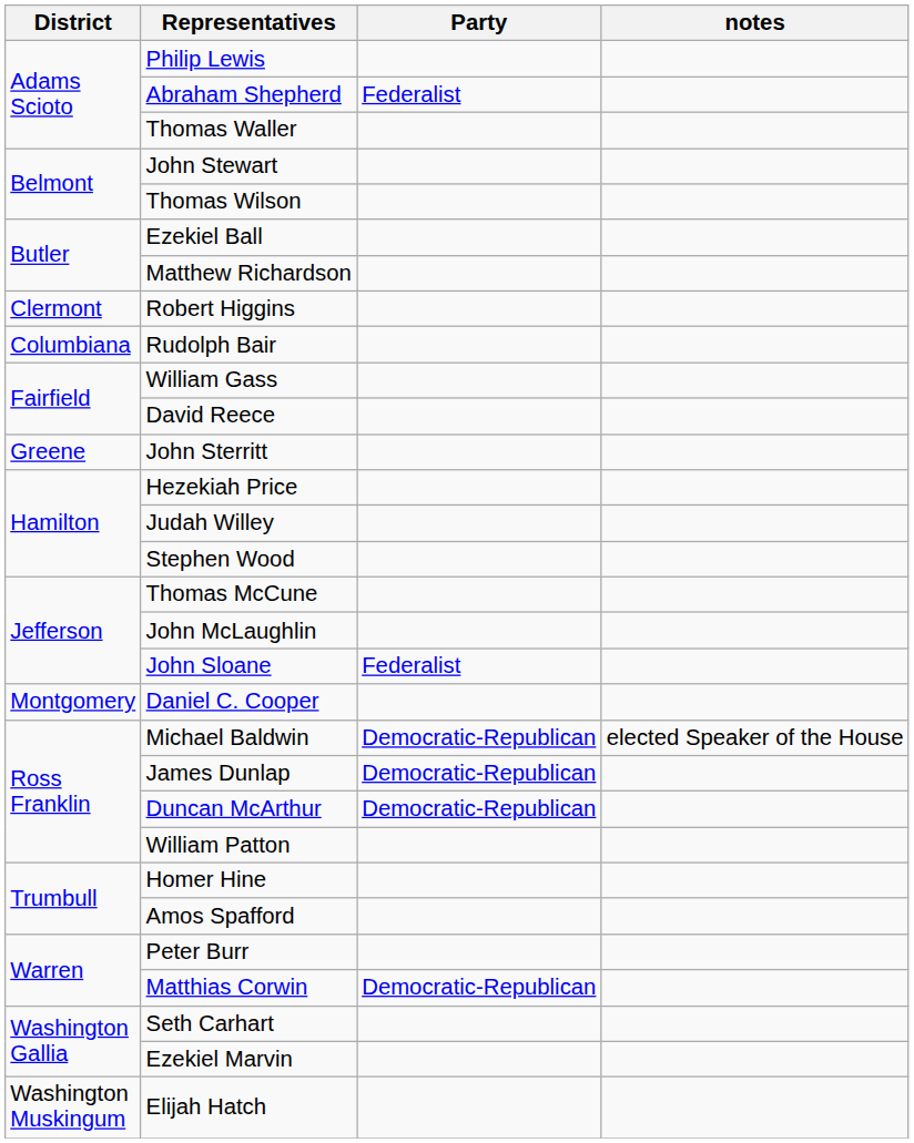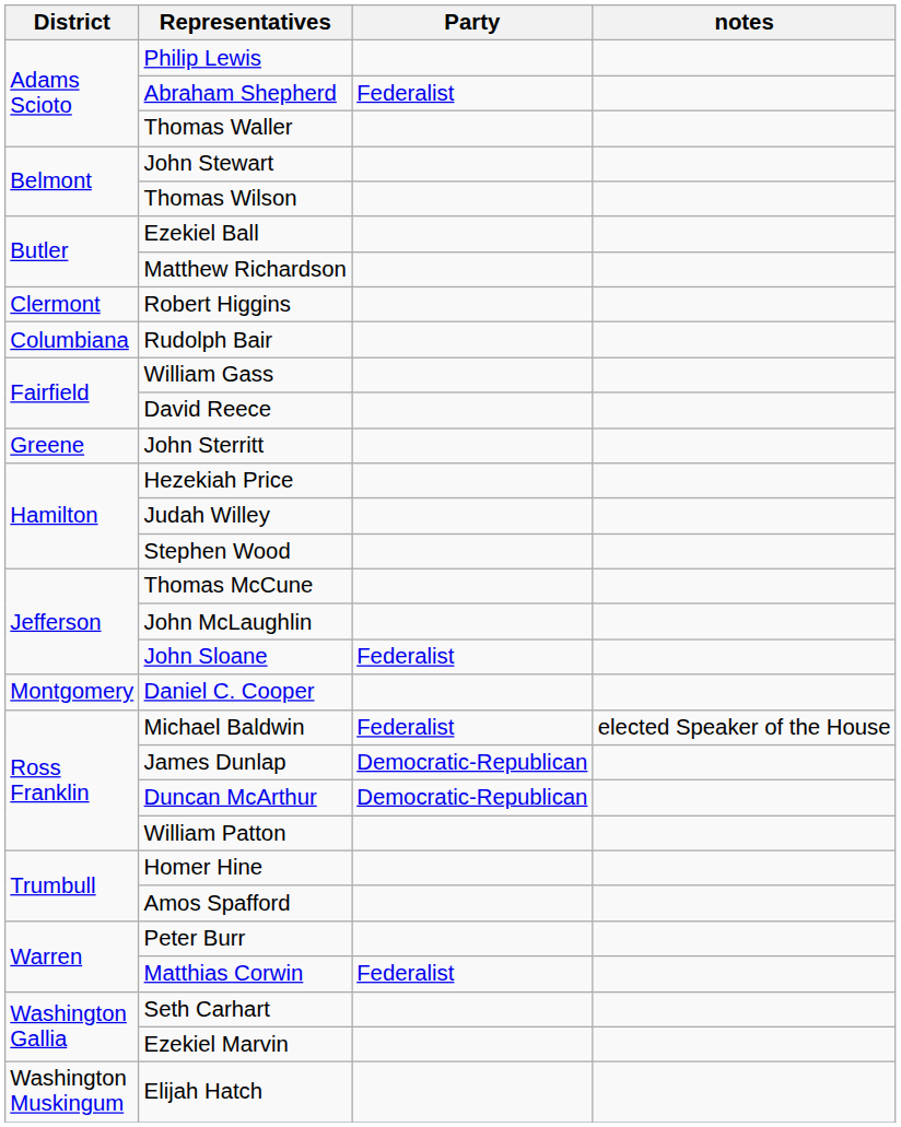 <table class="wikitable">
 <tr>
 <th>District</th>
 <th>Representatives</th>
 <th>Party</th>
 <th>notes</th>
 </tr>
 <tr>
 <td rowspan=3><a href='#'>Adams</a><br><a href='#'>Scioto</a></td>
 <td><a href='#'>Philip Lewis</a></td>
 <td></td>
 <td></td>
 </tr>
 <tr>
 <td><a href='#'>Abraham Shepherd</a></td>
 <td><a href='#'>Federalist</a></td>
 <td></td>
 </tr>
 <tr>
 <td>Thomas Waller</td>
 <td></td>
 <td></td>
 </tr>
 <tr>
 <td rowspan=2><a href='#'>Belmont</a></td>
 <td>John Stewart</td>
 <td></td>
 <td></td>
 </tr>
 <tr>
 <td>Thomas Wilson</td>
 <td></td>
 <td></td>
 </tr>
 <tr>
 <td rowspan=2><a href='#'>Butler</a></td>
 <td>Ezekiel Ball</td>
 <td></td>
 <td></td>
 </tr>
 <tr>
 <td>Matthew Richardson</td>
 <td></td>
 <td></td>
 </tr>
 <tr>
 <td><a href='#'>Clermont</a></td>
 <td>Robert Higgins</td>
 <td></td>
 <td></td>
 </tr>
 <tr>
 <td><a href='#'>Columbiana</a></td>
 <td>Rudolph Bair</td>
 <td></td>
 <td></td>
 </tr>
 <tr>
 <td rowspan=2><a href='#'>Fairfield</a></td>
 <td>William Gass</td>
 <td></td>
 <td></td>
 </tr>
 <tr>
 <td>David Reece</td>
 <td></td>
 <td></td>
 </tr>
 <tr>
 <td><a href='#'>Greene</a></td>
 <td>John Sterritt</td>
 <td></td>
 <td></td>
 </tr>
 <tr>
 <td rowspan=3><a href='#'>Hamilton</a></td>
 <td>Hezekiah Price</td>
 <td></td>
 <td></td>
 </tr>
 <tr>
 <td>Judah Willey</td>
 <td></td>
 <td></td>
 </tr>
 <tr>
 <td>Stephen Wood</td>
 <td></td>
 <td></td>
 </tr>
 <tr>
 <td rowspan=3><a href='#'>Jefferson</a></td>
 <td>Thomas McCune</td>
 <td></td>
 <td></td>
 </tr>
 <tr>
 <td>John McLaughlin</td>
 <td></td>
 <td></td>
 </tr>
 <tr>
 <td><a href='#'>John Sloane</a></td>
 <td><a href='#'>Federalist</a></td>
 <td></td>
 </tr>
 <tr>
 <td><a href='#'>Montgomery</a></td>
 <td><a href='#'>Daniel C. Cooper</a></td>
 <td></td>
 <td></td>
 </tr>
 <tr>
 <td rowspan=4><a href='#'>Ross</a><br><a href='#'>Franklin</a></td>
 <td>Michael Baldwin</td>
-<td><a href='#'>Democratic-Republican</a></td>
+<td><a href='#'>Federalist</a></td>
 <td>elected Speaker of the House</td>
 </tr>
 <tr>
 <td>James Dunlap</td>
 <td><a href='#'>Democratic-Republican</a></td>
 <td></td>
 </tr>
 <tr>
 <td><a href='#'>Duncan McArthur</a></td>
 <td><a href='#'>Democratic-Republican</a></td>
 <td></td>
 </tr>
 <tr>
 <td>William Patton</td>
 <td></td>
 <td></td>
 </tr>
 <tr>
 <td rowspan=2><a href='#'>Trumbull</a></td>
 <td>Homer Hine</td>
 <td></td>
 <td></td>
 </tr>
 <tr>
 <td>Amos Spafford</td>
 <td></td>
 <td></td>
 </tr>
 <tr>
 <td rowspan=2><a href='#'>Warren</a></td>
 <td>Peter Burr</td>
 <td></td>
 <td></td>
 </tr>
 <tr>
 <td><a href='#'>Matthias Corwin</a></td>
-<td><a href='#'>Democratic-Republican</a></td>
+<td><a href='#'>Federalist</a></td>
 <td></td>
 </tr>
 <tr>
 <td rowspan=2><a href='#'>Washington</a><br><a href='#'>Gallia</a></td>
 <td>Seth Carhart</td>
 <td></td>
 <td></td>
 </tr>
 <tr>
 <td>Ezekiel Marvin</td>
 <td></td>
 <td></td>
 </tr>
 <tr>
 <td>Washington<br><a href='#'>Muskingum</a></td>
 <td>Elijah Hatch</td>
 <td></td>
 <td></td>
 </tr>
 </table>
